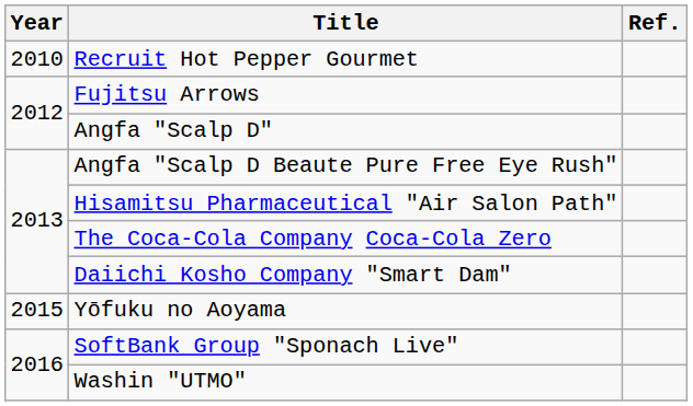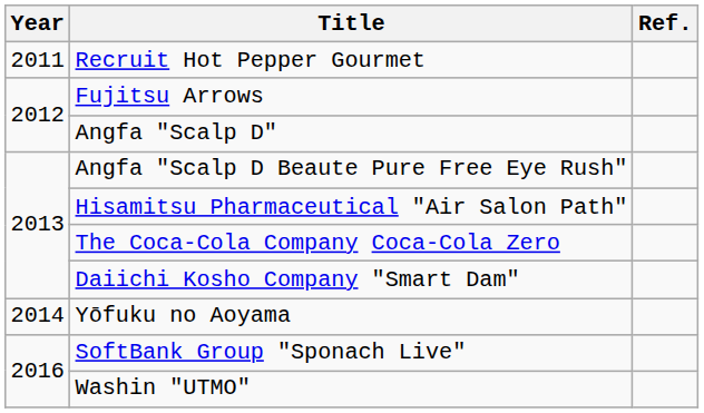 <table class="wikitable">
 <tr>
 <th>Year</th>
 <th>Title</th>
 <th>Ref.</th>
 </tr>
 <tr>
-<td>2010</td>
+<td>2011</td>
 <td><a href='#'>Recruit</a> Hot Pepper Gourmet</td>
 <td></td>
 </tr>
 <tr>
 <td rowspan="2">2012</td>
 <td><a href='#'>Fujitsu</a> Arrows</td>
 <td></td>
 </tr>
 <tr>
 <td>Angfa "Scalp D"</td>
 <td></td>
 </tr>
 <tr>
 <td rowspan="4">2013</td>
 <td>Angfa "Scalp D Beaute Pure Free Eye Rush"</td>
 <td></td>
 </tr>
 <tr>
 <td><a href='#'>Hisamitsu Pharmaceutical</a> "Air Salon Path"</td>
 <td></td>
 </tr>
 <tr>
 <td><a href='#'>The Coca-Cola Company</a> <a href='#'>Coca-Cola Zero</a></td>
 <td></td>
 </tr>
 <tr>
 <td><a href='#'>Daiichi Kosho Company</a> "Smart Dam"</td>
 <td></td>
 </tr>
 <tr>
-<td>2015</td>
+<td>2014</td>
 <td>Yōfuku no Aoyama</td>
 <td></td>
 </tr>
 <tr>
 <td rowspan="2">2016</td>
 <td><a href='#'>SoftBank Group</a> "Sponach Live"</td>
 <td></td>
 </tr>
 <tr>
 <td>Washin "UTMO"</td>
 <td></td>
 </tr>
 </table>
